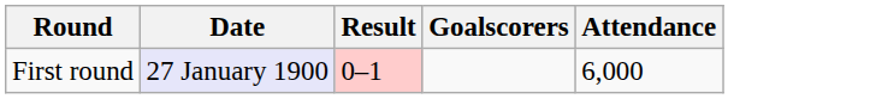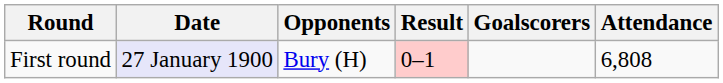 <table class="wikitable">
 <tr>
 <th>Round</th>
 <th>Date</th>
+<th>Opponents</th>
 <th>Result</th>
 <th>Goalscorers</th>
 <th>Attendance</th>
 </tr>
 <tr>
 <td>First round</td>
 <td style="background: lavender;">27 January 1900</td>
+<td><a href='#'>Bury</a> (H)</td>
 <td bgcolor="#ffcccc">0–1</td>
 <td></td>
-<td>6,000</td>
+<td>6,808</td>
 </tr>
 </table>
